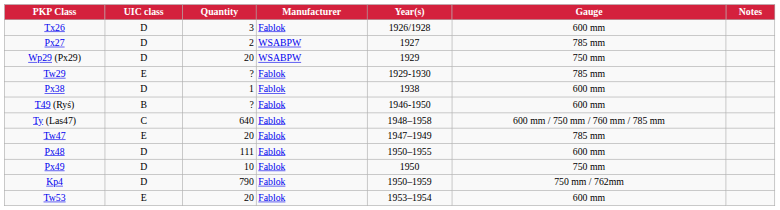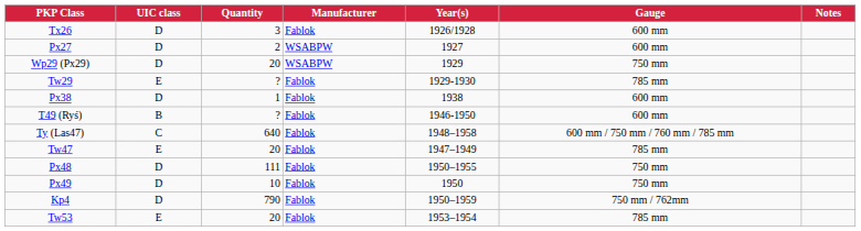 <table class="wikitable" width="100%" style=text-align:center>
 <tr>
 <th style="color:#ffffff; background:#D4213D">PKP Class</th>
 <th style="color:#ffffff; background:#D4213D">UIC class</th>
 <th style="color:#ffffff; background:#D4213D">Quantity</th>
 <th style="color:#ffffff; background:#D4213D">Manufacturer</th>
 <th style="color:#ffffff; background:#D4213D">Year(s)</th>
 <th style="color:#ffffff; background:#D4213D">Gauge</th>
 <th style="color:#ffffff; background:#D4213D">Notes</th>
 </tr>
 <tr>
 <td><a href='#'>Tx26</a></td>
 <td>D</td>
 <td align="right">3</td>
 <td align=left><a href='#'>Fablok</a></td>
 <td>1926/1928</td>
 <td>600 mm</td>
 <td align="left"></td>
 </tr>
 <tr>
 <td><a href='#'>Px27</a></td>
 <td>D</td>
 <td align="right">2</td>
 <td align="left"><a href='#'>WSABPW</a></td>
 <td>1927</td>
-<td>785 mm</td>
+<td>600 mm</td>
 <td align="left"></td>
 </tr>
 <tr>
 <td><a href='#'>Wp29</a> (Px29)</td>
 <td>D</td>
 <td align="right">20</td>
 <td align="left"><a href='#'>WSABPW</a></td>
 <td>1929</td>
 <td>750 mm</td>
 <td align="left"></td>
 </tr>
 <tr>
 <td><a href='#'>Tw29</a></td>
 <td>E</td>
 <td align="right">?</td>
 <td align="left"><a href='#'>Fablok</a></td>
 <td>1929-1930</td>
 <td>785 mm</td>
 <td align="left"></td>
 </tr>
 <tr>
 <td><a href='#'>Px38</a></td>
 <td>D</td>
 <td align="right">1</td>
 <td align="left"><a href='#'>Fablok</a></td>
 <td>1938</td>
 <td>600 mm</td>
 <td align="left"></td>
 </tr>
 <tr>
 <td><a href='#'>T49</a> (Ryś)</td>
 <td>B</td>
 <td align="right">?</td>
 <td align="left"><a href='#'>Fablok</a></td>
 <td>1946-1950</td>
 <td>600 mm</td>
 <td align="left"></td>
 </tr>
 <tr>
 <td><a href='#'>Ty</a> (Las47)</td>
 <td>C</td>
 <td align="right">640</td>
 <td align="left"><a href='#'>Fablok</a></td>
 <td>1948–1958</td>
 <td>600 mm / 750 mm / 760 mm / 785 mm</td>
 <td align="left"></td>
 </tr>
 <tr>
 <td><a href='#'>Tw47</a></td>
 <td>E</td>
 <td align="right">20</td>
 <td align="left"><a href='#'>Fablok</a></td>
 <td>1947–1949</td>
 <td>785 mm</td>
 <td align="left"></td>
 </tr>
 <tr>
 <td><a href='#'>Px48</a></td>
 <td>D</td>
 <td align="right">111</td>
 <td align="left"><a href='#'>Fablok</a></td>
 <td>1950–1955</td>
-<td>600 mm</td>
+<td>750 mm</td>
 <td align="left"></td>
 </tr>
 <tr>
 <td><a href='#'>Px49</a></td>
 <td>D</td>
 <td align="right">10</td>
 <td align="left"><a href='#'>Fablok</a></td>
 <td>1950</td>
 <td>750 mm</td>
 <td align="left"></td>
 </tr>
 <tr>
 <td><a href='#'>Kp4</a></td>
 <td>D</td>
 <td align="right">790</td>
 <td align="left"><a href='#'>Fablok</a></td>
 <td>1950–1959</td>
 <td>750 mm / 762mm</td>
 <td align="left"></td>
 </tr>
 <tr>
 <td><a href='#'>Tw53</a></td>
 <td>E</td>
 <td align="right">20</td>
 <td align="left"><a href='#'>Fablok</a></td>
 <td>1953–1954</td>
-<td>600 mm</td>
+<td>785 mm</td>
 <td align="left"></td>
 </tr>
 </table>
